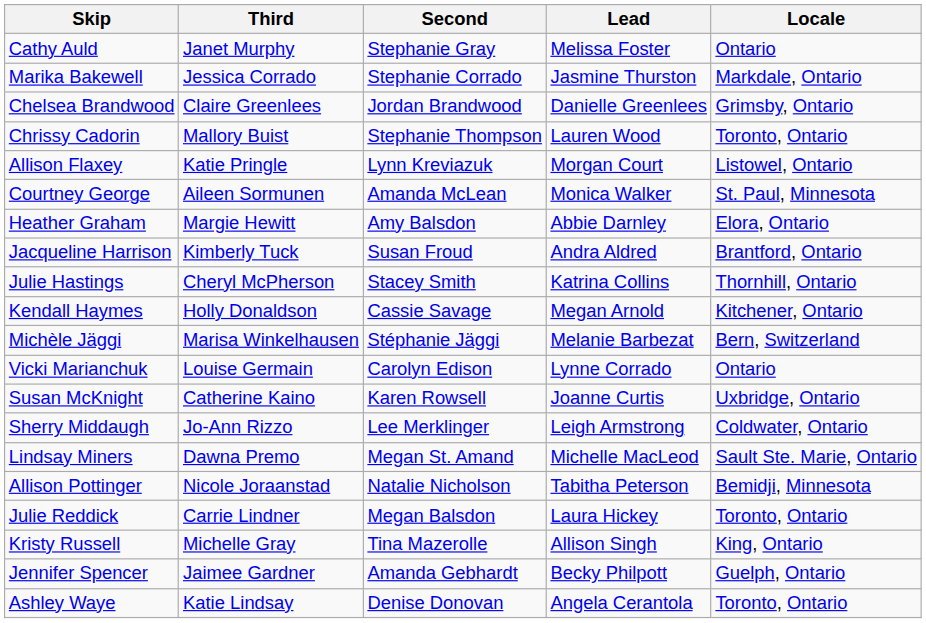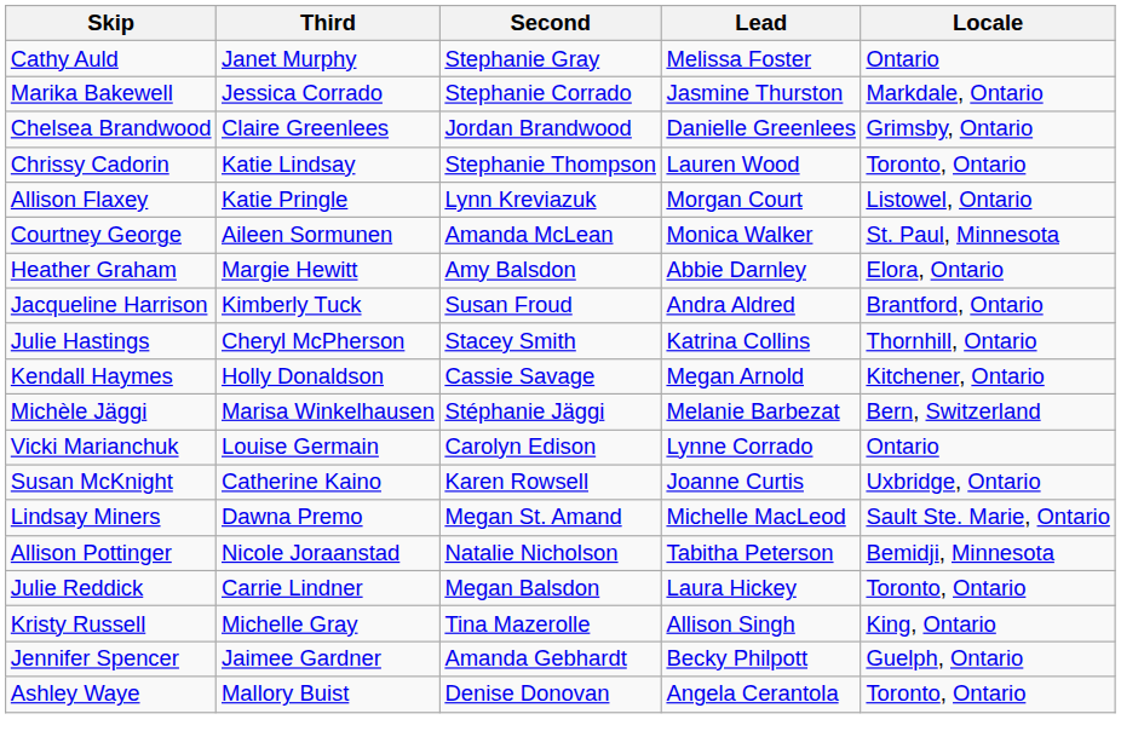 <table class=wikitable>
 <tr>
 <th>Skip</th>
 <th>Third</th>
 <th>Second</th>
 <th>Lead</th>
 <th>Locale</th>
 </tr>
 <tr>
 <td><a href='#'>Cathy Auld</a></td>
 <td><a href='#'>Janet Murphy</a></td>
 <td><a href='#'>Stephanie Gray</a></td>
 <td><a href='#'>Melissa Foster</a></td>
 <td> <a href='#'>Ontario</a></td>
 </tr>
 <tr>
 <td><a href='#'>Marika Bakewell</a></td>
 <td><a href='#'>Jessica Corrado</a></td>
 <td><a href='#'>Stephanie Corrado</a></td>
 <td><a href='#'>Jasmine Thurston</a></td>
 <td> <a href='#'>Markdale</a>, <a href='#'>Ontario</a></td>
 </tr>
 <tr>
 <td><a href='#'>Chelsea Brandwood</a></td>
 <td><a href='#'>Claire Greenlees</a></td>
 <td><a href='#'>Jordan Brandwood</a></td>
 <td><a href='#'>Danielle Greenlees</a></td>
 <td> <a href='#'>Grimsby</a>, <a href='#'>Ontario</a></td>
 </tr>
 <tr>
 <td><a href='#'>Chrissy Cadorin</a></td>
-<td><a href='#'>Mallory Buist</a></td>
+<td><a href='#'>Katie Lindsay</a></td>
 <td><a href='#'>Stephanie Thompson</a></td>
 <td><a href='#'>Lauren Wood</a></td>
 <td> <a href='#'>Toronto</a>, <a href='#'>Ontario</a></td>
 </tr>
 <tr>
 <td><a href='#'>Allison Flaxey</a></td>
 <td><a href='#'>Katie Pringle</a></td>
 <td><a href='#'>Lynn Kreviazuk</a></td>
 <td><a href='#'>Morgan Court</a></td>
 <td> <a href='#'>Listowel</a>, <a href='#'>Ontario</a></td>
 </tr>
 <tr>
 <td><a href='#'>Courtney George</a></td>
 <td><a href='#'>Aileen Sormunen</a></td>
 <td><a href='#'>Amanda McLean</a></td>
 <td><a href='#'>Monica Walker</a></td>
 <td> <a href='#'>St. Paul</a>, <a href='#'>Minnesota</a></td>
 </tr>
 <tr>
 <td><a href='#'>Heather Graham</a></td>
 <td><a href='#'>Margie Hewitt</a></td>
 <td><a href='#'>Amy Balsdon</a></td>
 <td><a href='#'>Abbie Darnley</a></td>
 <td> <a href='#'>Elora</a>, <a href='#'>Ontario</a></td>
 </tr>
 <tr>
 <td><a href='#'>Jacqueline Harrison</a></td>
 <td><a href='#'>Kimberly Tuck</a></td>
 <td><a href='#'>Susan Froud</a></td>
 <td><a href='#'>Andra Aldred</a></td>
 <td> <a href='#'>Brantford</a>, <a href='#'>Ontario</a></td>
 </tr>
 <tr>
 <td><a href='#'>Julie Hastings</a></td>
 <td><a href='#'>Cheryl McPherson</a></td>
 <td><a href='#'>Stacey Smith</a></td>
 <td><a href='#'>Katrina Collins</a></td>
 <td> <a href='#'>Thornhill</a>, <a href='#'>Ontario</a></td>
 </tr>
 <tr>
 <td><a href='#'>Kendall Haymes</a></td>
 <td><a href='#'>Holly Donaldson</a></td>
 <td><a href='#'>Cassie Savage</a></td>
 <td><a href='#'>Megan Arnold</a></td>
 <td> <a href='#'>Kitchener</a>, <a href='#'>Ontario</a></td>
 </tr>
 <tr>
 <td><a href='#'>Michèle Jäggi</a></td>
 <td><a href='#'>Marisa Winkelhausen</a></td>
 <td><a href='#'>Stéphanie Jäggi</a></td>
 <td><a href='#'>Melanie Barbezat</a></td>
 <td> <a href='#'>Bern</a>, <a href='#'>Switzerland</a></td>
 </tr>
 <tr>
 <td><a href='#'>Vicki Marianchuk</a></td>
 <td><a href='#'>Louise Germain</a></td>
 <td><a href='#'>Carolyn Edison</a></td>
 <td><a href='#'>Lynne Corrado</a></td>
 <td> <a href='#'>Ontario</a></td>
 </tr>
 <tr>
 <td><a href='#'>Susan McKnight</a></td>
 <td><a href='#'>Catherine Kaino</a></td>
 <td><a href='#'>Karen Rowsell</a></td>
 <td><a href='#'>Joanne Curtis</a></td>
 <td> <a href='#'>Uxbridge</a>, <a href='#'>Ontario</a></td>
 </tr>
 <tr>
-<td><a href='#'>Sherry Middaugh</a></td>
-<td><a href='#'>Jo-Ann Rizzo</a></td>
-<td><a href='#'>Lee Merklinger</a></td>
-<td><a href='#'>Leigh Armstrong</a></td>
-<td> <a href='#'>Coldwater</a>, <a href='#'>Ontario</a></td>
-</tr>
-<tr>
 <td><a href='#'>Lindsay Miners</a></td>
 <td><a href='#'>Dawna Premo</a></td>
 <td><a href='#'>Megan St. Amand</a></td>
 <td><a href='#'>Michelle MacLeod</a></td>
 <td> <a href='#'>Sault Ste. Marie</a>, <a href='#'>Ontario</a></td>
 </tr>
 <tr>
 <td><a href='#'>Allison Pottinger</a></td>
 <td><a href='#'>Nicole Joraanstad</a></td>
 <td><a href='#'>Natalie Nicholson</a></td>
 <td><a href='#'>Tabitha Peterson</a></td>
 <td> <a href='#'>Bemidji</a>, <a href='#'>Minnesota</a></td>
 </tr>
 <tr>
 <td><a href='#'>Julie Reddick</a></td>
 <td><a href='#'>Carrie Lindner</a></td>
 <td><a href='#'>Megan Balsdon</a></td>
 <td><a href='#'>Laura Hickey</a></td>
 <td> <a href='#'>Toronto</a>, <a href='#'>Ontario</a></td>
 </tr>
 <tr>
 <td><a href='#'>Kristy Russell</a></td>
 <td><a href='#'>Michelle Gray</a></td>
 <td><a href='#'>Tina Mazerolle</a></td>
 <td><a href='#'>Allison Singh</a></td>
 <td> <a href='#'>King</a>, <a href='#'>Ontario</a></td>
 </tr>
 <tr>
 <td><a href='#'>Jennifer Spencer</a></td>
 <td><a href='#'>Jaimee Gardner</a></td>
 <td><a href='#'>Amanda Gebhardt</a></td>
 <td><a href='#'>Becky Philpott</a></td>
 <td> <a href='#'>Guelph</a>, <a href='#'>Ontario</a></td>
 </tr>
 <tr>
 <td><a href='#'>Ashley Waye</a></td>
-<td><a href='#'>Katie Lindsay</a></td>
+<td><a href='#'>Mallory Buist</a></td>
 <td><a href='#'>Denise Donovan</a></td>
 <td><a href='#'>Angela Cerantola</a></td>
 <td> <a href='#'>Toronto</a>, <a href='#'>Ontario</a></td>
 </tr>
 </table>
